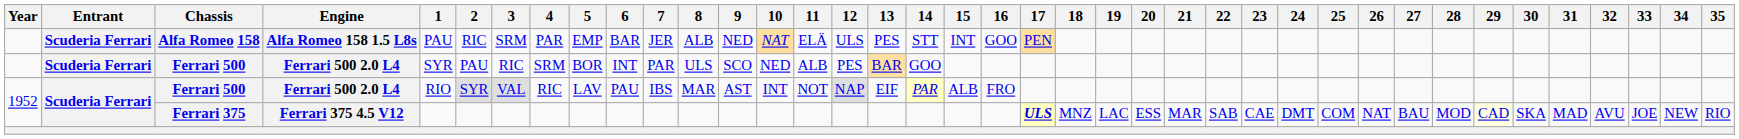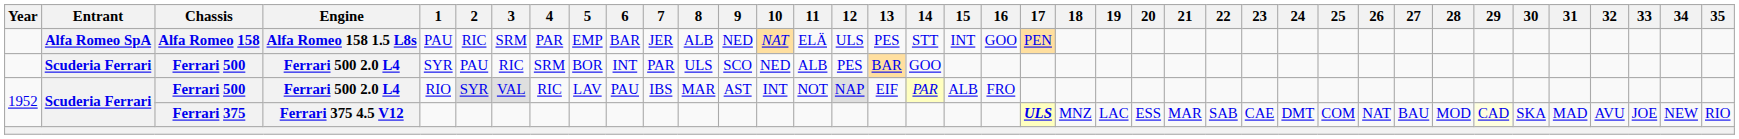 <table class="wikitable" style="text-align:center; font-size:85%">
 <tr>
 <th>Year</th>
 <th>Entrant</th>
 <th>Chassis</th>
 <th>Engine</th>
 <th>1</th>
 <th>2</th>
 <th>3</th>
 <th>4</th>
 <th>5</th>
 <th>6</th>
 <th>7</th>
 <th>8</th>
 <th>9</th>
 <th>10</th>
 <th>11</th>
 <th>12</th>
 <th>13</th>
 <th>14</th>
 <th>15</th>
 <th>16</th>
 <th>17</th>
 <th>18</th>
 <th>19</th>
 <th>20</th>
 <th>21</th>
 <th>22</th>
 <th>23</th>
 <th>24</th>
 <th>25</th>
 <th>26</th>
 <th>27</th>
 <th>28</th>
 <th>29</th>
 <th>30</th>
 <th>31</th>
 <th>32</th>
 <th>33</th>
 <th>34</th>
 <th>35</th>
 </tr>
 <tr>
 <td></td>
-<th nowrap><a href='#'>Scuderia Ferrari</a></th>
+<th nowrap><a href='#'>Alfa Romeo SpA</a></th>
 <th nowrap><a href='#'>Alfa Romeo</a> <a href='#'>158</a></th>
 <th nowrap><a href='#'>Alfa Romeo</a> 158 1.5 <a href='#'>L8</a><a href='#'>s</a></th>
 <td><a href='#'>PAU</a></td>
 <td><a href='#'>RIC</a></td>
 <td><a href='#'>SRM</a></td>
 <td><a href='#'>PAR</a></td>
 <td><a href='#'>EMP</a></td>
 <td><a href='#'>BAR</a></td>
 <td><a href='#'>JER</a></td>
 <td><a href='#'>ALB</a></td>
 <td><a href='#'>NED</a></td>
 <td style="background:#FFDF9F;"><em><a href='#'>NAT</a></em><br></td>
 <td><a href='#'>ELÄ</a></td>
 <td><a href='#'>ULS</a></td>
 <td><a href='#'>PES</a></td>
 <td><a href='#'>STT</a></td>
 <td><a href='#'>INT</a></td>
 <td><a href='#'>GOO</a></td>
 <td style="background:#FFDF9F;"><a href='#'>PEN</a><br></td>
 <td></td>
 <td></td>
 <td></td>
 <td></td>
 <td></td>
 <td></td>
 <td></td>
 <td></td>
 <td></td>
 <td></td>
 <td></td>
 <td></td>
 <td></td>
 <td></td>
 <td></td>
 <td></td>
 <td></td>
 <td></td>
 </tr>
 <tr>
 <td></td>
 <th nowrap><a href='#'>Scuderia Ferrari</a></th>
 <th nowrap><a href='#'>Ferrari</a> <a href='#'>500</a></th>
 <th nowrap><a href='#'>Ferrari</a> 500 2.0 <a href='#'>L4</a></th>
 <td><a href='#'>SYR</a></td>
 <td><a href='#'>PAU</a></td>
 <td><a href='#'>RIC</a></td>
 <td><a href='#'>SRM</a></td>
 <td><a href='#'>BOR</a></td>
 <td><a href='#'>INT</a></td>
 <td><a href='#'>PAR</a></td>
 <td><a href='#'>ULS</a></td>
 <td><a href='#'>SCO</a></td>
 <td><a href='#'>NED</a></td>
 <td><a href='#'>ALB</a></td>
 <td><a href='#'>PES</a></td>
 <td style="background:#FFDF9F;"><a href='#'>BAR</a><br></td>
 <td><a href='#'>GOO</a></td>
 <td></td>
 <td></td>
 <td></td>
 <td></td>
 <td></td>
 <td></td>
 <td></td>
 <td></td>
 <td></td>
 <td></td>
 <td></td>
 <td></td>
 <td></td>
 <td></td>
 <td></td>
 <td></td>
 <td></td>
 <td></td>
 <td></td>
 <td></td>
 <td></td>
 </tr>
 <tr>
 <td rowspan=2><a href='#'>1952</a></td>
 <th rowspan=2 nowrap><a href='#'>Scuderia Ferrari</a></th>
 <th nowrap><a href='#'>Ferrari</a> <a href='#'>500</a></th>
 <th nowrap><a href='#'>Ferrari</a> 500 2.0 <a href='#'>L4</a></th>
 <td><a href='#'>RIO</a></td>
 <td style="background:#DFDFDF;"><a href='#'>SYR</a><br></td>
 <td style="background:#DFDFDF;"><a href='#'>VAL</a><br></td>
 <td><a href='#'>RIC</a></td>
 <td><a href='#'>LAV</a></td>
 <td><a href='#'>PAU</a></td>
 <td><a href='#'>IBS</a></td>
 <td><a href='#'>MAR</a></td>
 <td><a href='#'>AST</a></td>
 <td><a href='#'>INT</a></td>
 <td><a href='#'>NOT</a></td>
 <td style="background:#DFDFDF;"><a href='#'>NAP</a><br></td>
 <td><a href='#'>EIF</a></td>
 <td style="background:#FFFFBF;"><em><a href='#'>PAR</a></em><br></td>
 <td><a href='#'>ALB</a></td>
 <td><a href='#'>FRO</a></td>
 <td></td>
 <td></td>
 <td></td>
 <td></td>
 <td></td>
 <td></td>
 <td></td>
 <td></td>
 <td></td>
 <td></td>
 <td></td>
 <td></td>
 <td></td>
 <td></td>
 <td></td>
 <td></td>
 <td></td>
 <td></td>
 <td></td>
 </tr>
 <tr>
 <th nowrap><a href='#'>Ferrari</a> <a href='#'>375</a></th>
 <th nowrap><a href='#'>Ferrari</a> 375 4.5 <a href='#'>V12</a></th>
 <td></td>
 <td></td>
 <td></td>
 <td></td>
 <td></td>
 <td></td>
 <td></td>
 <td></td>
 <td></td>
 <td></td>
 <td></td>
 <td></td>
 <td></td>
 <td></td>
 <td></td>
 <td></td>
 <td style="background:#FFFFBF;"><strong><em><a href='#'>ULS</a></em></strong><br></td>
 <td><a href='#'>MNZ</a></td>
 <td><a href='#'>LAC</a></td>
 <td><a href='#'>ESS</a></td>
 <td><a href='#'>MAR</a></td>
 <td><a href='#'>SAB</a></td>
 <td><a href='#'>CAE</a></td>
 <td><a href='#'>DMT</a></td>
 <td><a href='#'>COM</a></td>
 <td><a href='#'>NAT</a></td>
 <td><a href='#'>BAU</a></td>
 <td><a href='#'>MOD</a></td>
 <td style="background: lightyellow;"><a href='#'>CAD</a></td>
 <td><a href='#'>SKA</a></td>
 <td><a href='#'>MAD</a></td>
 <td><a href='#'>AVU</a></td>
 <td><a href='#'>JOE</a></td>
 <td><a href='#'>NEW</a></td>
 <td><a href='#'>RIO</a></td>
 </tr>
 <tr>
 <th colspan="39"></th>
 </tr>
 </table>
